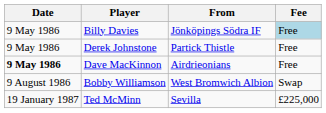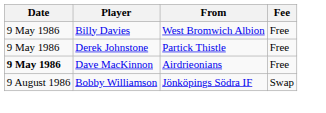 <table class="wikitable sortable">
 <tr>
 <th>Date</th>
 <th>Player</th>
 <th>From</th>
 <th>Fee</th>
 </tr>
 <tr>
 <td>9 May 1986</td>
 <td> <a href='#'>Billy Davies</a></td>
-<td> <a href='#'>Jönköpings Södra IF</a></td>
-<td style="background: lightblue;">Free</td>
+<td> <a href='#'>West Bromwich Albion</a></td>
+<td>Free</td>
 </tr>
 <tr>
 <td>9 May 1986</td>
 <td> <a href='#'>Derek Johnstone</a></td>
 <td> <a href='#'>Partick Thistle</a></td>
 <td>Free</td>
 </tr>
 <tr>
 <td><strong>9 May 1986</strong></td>
 <td> <a href='#'>Dave MacKinnon</a></td>
 <td> <a href='#'>Airdrieonians</a></td>
 <td>Free</td>
 </tr>
 <tr>
 <td>9 August 1986</td>
 <td> <a href='#'>Bobby Williamson</a></td>
-<td> <a href='#'>West Bromwich Albion</a></td>
+<td> <a href='#'>Jönköpings Södra IF</a></td>
 <td>Swap</td>
 </tr>
-<tr>
-<td>19 January 1987</td>
-<td> <a href='#'>Ted McMinn</a></td>
-<td> <a href='#'>Sevilla</a></td>
-<td>£225,000</td>
-</tr>
 </table>
